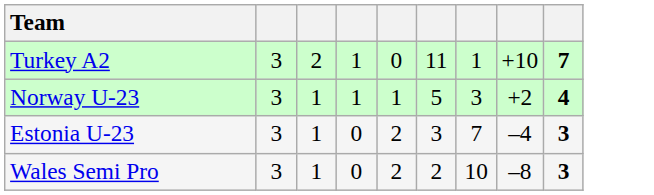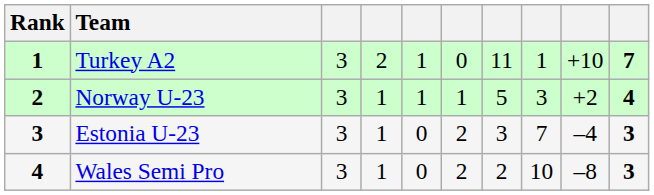 <table class="wikitable" style="text-align:center">
 <tr>
+<th width=30>Rank</th>
 <th width=165 style="text-align:left;">Team</th>
 <th width=20></th>
 <th width=20></th>
 <th width=20></th>
 <th width=20></th>
 <th width=20></th>
 <th width=20></th>
 <th width=20></th>
 <th width=20></th>
 </tr>
 <tr align=center style="background:#ccffcc;">
+<td><strong>1</strong></td>
 <td style="text-align:left;"> <a href='#'>Turkey A2</a></td>
 <td>3</td>
 <td>2</td>
 <td>1</td>
 <td>0</td>
 <td>11</td>
 <td>1</td>
 <td>+10</td>
 <td><strong>7</strong></td>
 </tr>
 <tr align=center style="background:#ccffcc;">
+<td><strong>2</strong></td>
 <td style="text-align:left;"> <a href='#'>Norway U-23</a></td>
 <td>3</td>
 <td>1</td>
 <td>1</td>
 <td>1</td>
 <td>5</td>
 <td>3</td>
 <td>+2</td>
 <td><strong>4</strong></td>
 </tr>
 <tr align=center style="background:#f5f5f5;">
+<td><strong>3</strong></td>
 <td style="text-align:left;"> <a href='#'>Estonia U-23</a></td>
 <td>3</td>
 <td>1</td>
 <td>0</td>
 <td>2</td>
 <td>3</td>
 <td>7</td>
 <td>–4</td>
 <td><strong>3</strong></td>
 </tr>
 <tr align=center style="background:#f5f5f5;">
+<td><strong>4</strong></td>
 <td style="text-align:left;"> <a href='#'>Wales Semi Pro</a></td>
 <td>3</td>
 <td>1</td>
 <td>0</td>
 <td>2</td>
 <td>2</td>
 <td>10</td>
 <td>–8</td>
 <td><strong>3</strong></td>
 </tr>
 </table>
